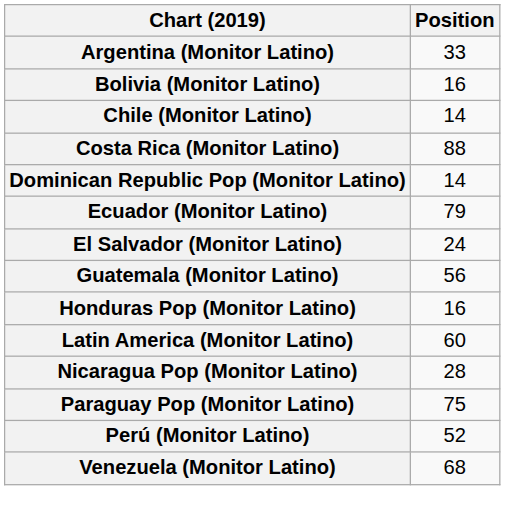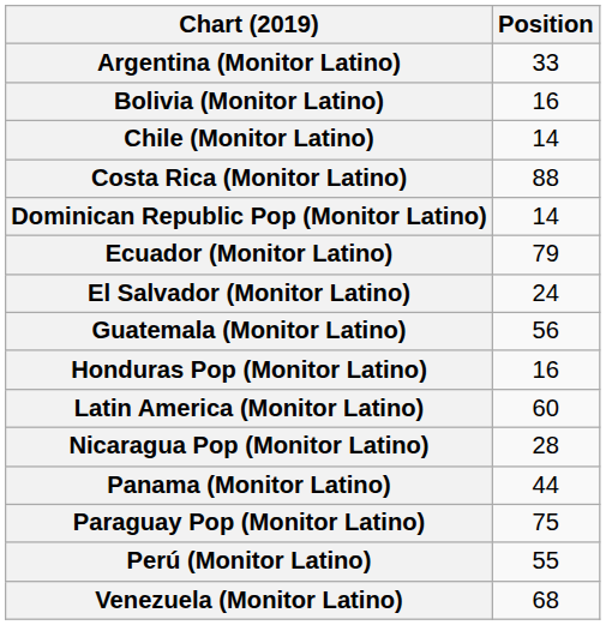 <table class="wikitable plainrowheaders sortable" style="text-align:center">
 <tr>
 <th scope="col">Chart (2019)</th>
 <th scope="col">Position</th>
 </tr>
 <tr>
 <th scope="row">Argentina (Monitor Latino)</th>
 <td>33</td>
 </tr>
 <tr>
 <th scope="row">Bolivia (Monitor Latino)</th>
 <td>16</td>
 </tr>
 <tr>
 <th scope="row">Chile (Monitor Latino)</th>
 <td>14</td>
 </tr>
 <tr>
 <th scope="row">Costa Rica (Monitor Latino)</th>
 <td>88</td>
 </tr>
 <tr>
 <th scope="row">Dominican Republic Pop (Monitor Latino)</th>
 <td>14</td>
 </tr>
 <tr>
 <th scope="row">Ecuador (Monitor Latino)</th>
 <td>79</td>
 </tr>
 <tr>
 <th scope="row">El Salvador (Monitor Latino)</th>
 <td>24</td>
 </tr>
 <tr>
 <th scope="row">Guatemala (Monitor Latino)</th>
 <td>56</td>
 </tr>
 <tr>
 <th scope="row">Honduras Pop (Monitor Latino)</th>
 <td>16</td>
 </tr>
 <tr>
 <th scope="row">Latin America (Monitor Latino)</th>
 <td>60</td>
 </tr>
 <tr>
 <th scope="row">Nicaragua Pop (Monitor Latino)</th>
 <td>28</td>
 </tr>
 <tr>
+<th scope="row">Panama (Monitor Latino)</th>
+<td>44</td>
+</tr>
+<tr>
 <th scope="row">Paraguay Pop (Monitor Latino)</th>
 <td>75</td>
 </tr>
 <tr>
 <th scope="row">Perú (Monitor Latino)</th>
-<td>52</td>
+<td>55</td>
 </tr>
 <tr>
 <th scope="row">Venezuela (Monitor Latino)</th>
 <td>68</td>
 </tr>
 </table>
